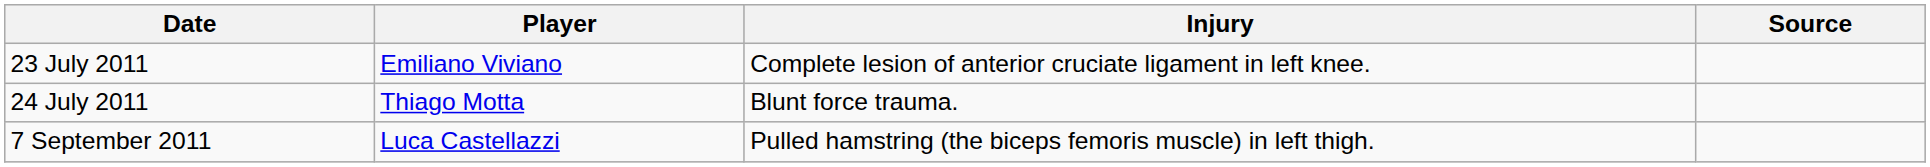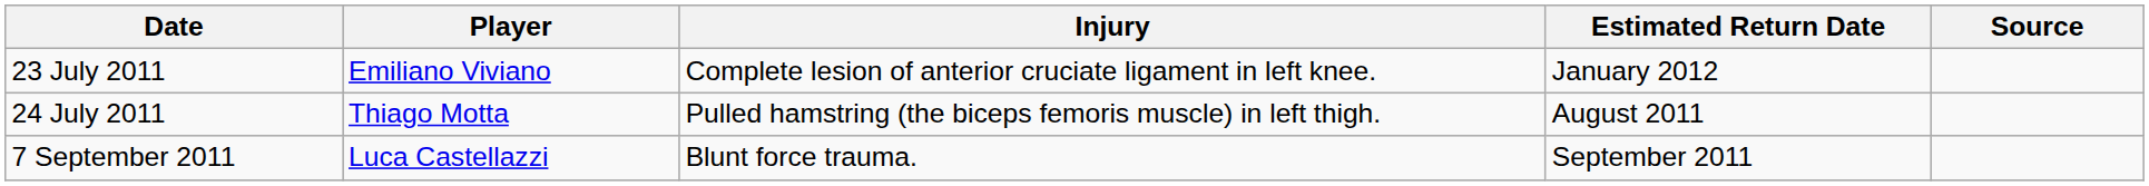 <table class="wikitable">
 <tr>
 <th width=7%>Date</th>
 <th width=7%>Player</th>
 <th width=18%>Injury</th>
+<th width=8%>Estimated Return Date</th>
 <th width=4%>Source</th>
 </tr>
 <tr>
 <td>23 July 2011</td>
 <td> <a href='#'>Emiliano Viviano</a></td>
 <td>Complete lesion of anterior cruciate ligament in left knee.</td>
+<td>January 2012</td>
 <td> </td>
 </tr>
 <tr>
 <td>24 July 2011</td>
 <td> <a href='#'>Thiago Motta</a></td>
-<td>Blunt force trauma.</td>
+<td>Pulled hamstring (the biceps femoris muscle) in left thigh.</td>
+<td>August 2011</td>
 <td></td>
 </tr>
 <tr>
 <td>7 September 2011</td>
 <td> <a href='#'>Luca Castellazzi</a></td>
-<td>Pulled hamstring (the biceps femoris muscle) in left thigh.</td>
+<td>Blunt force trauma.</td>
+<td>September 2011</td>
 <td></td>
 </tr>
 </table>
